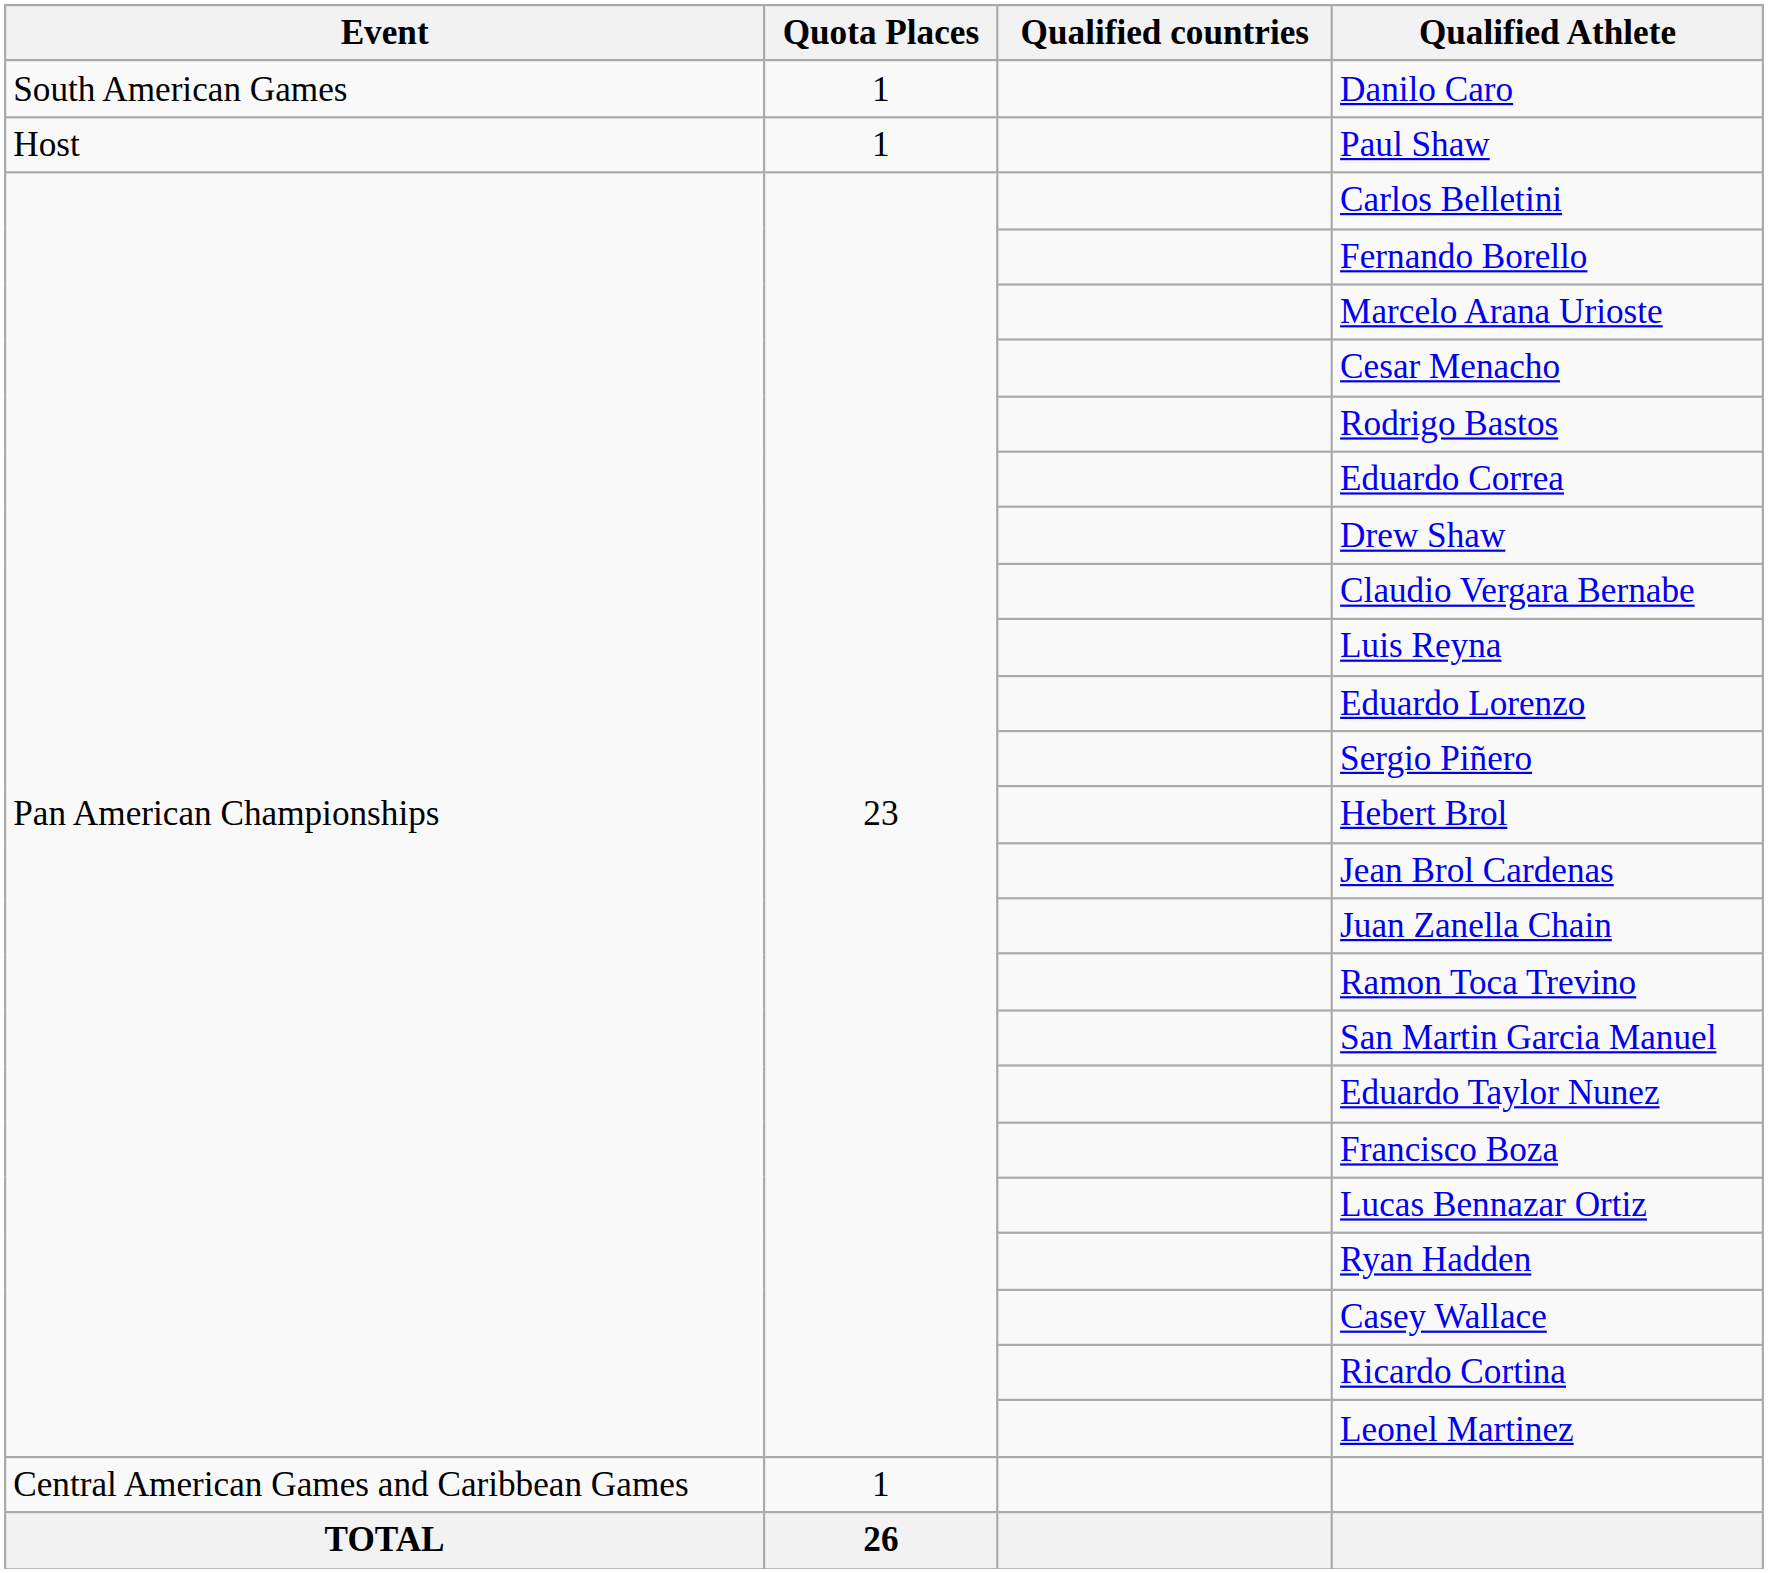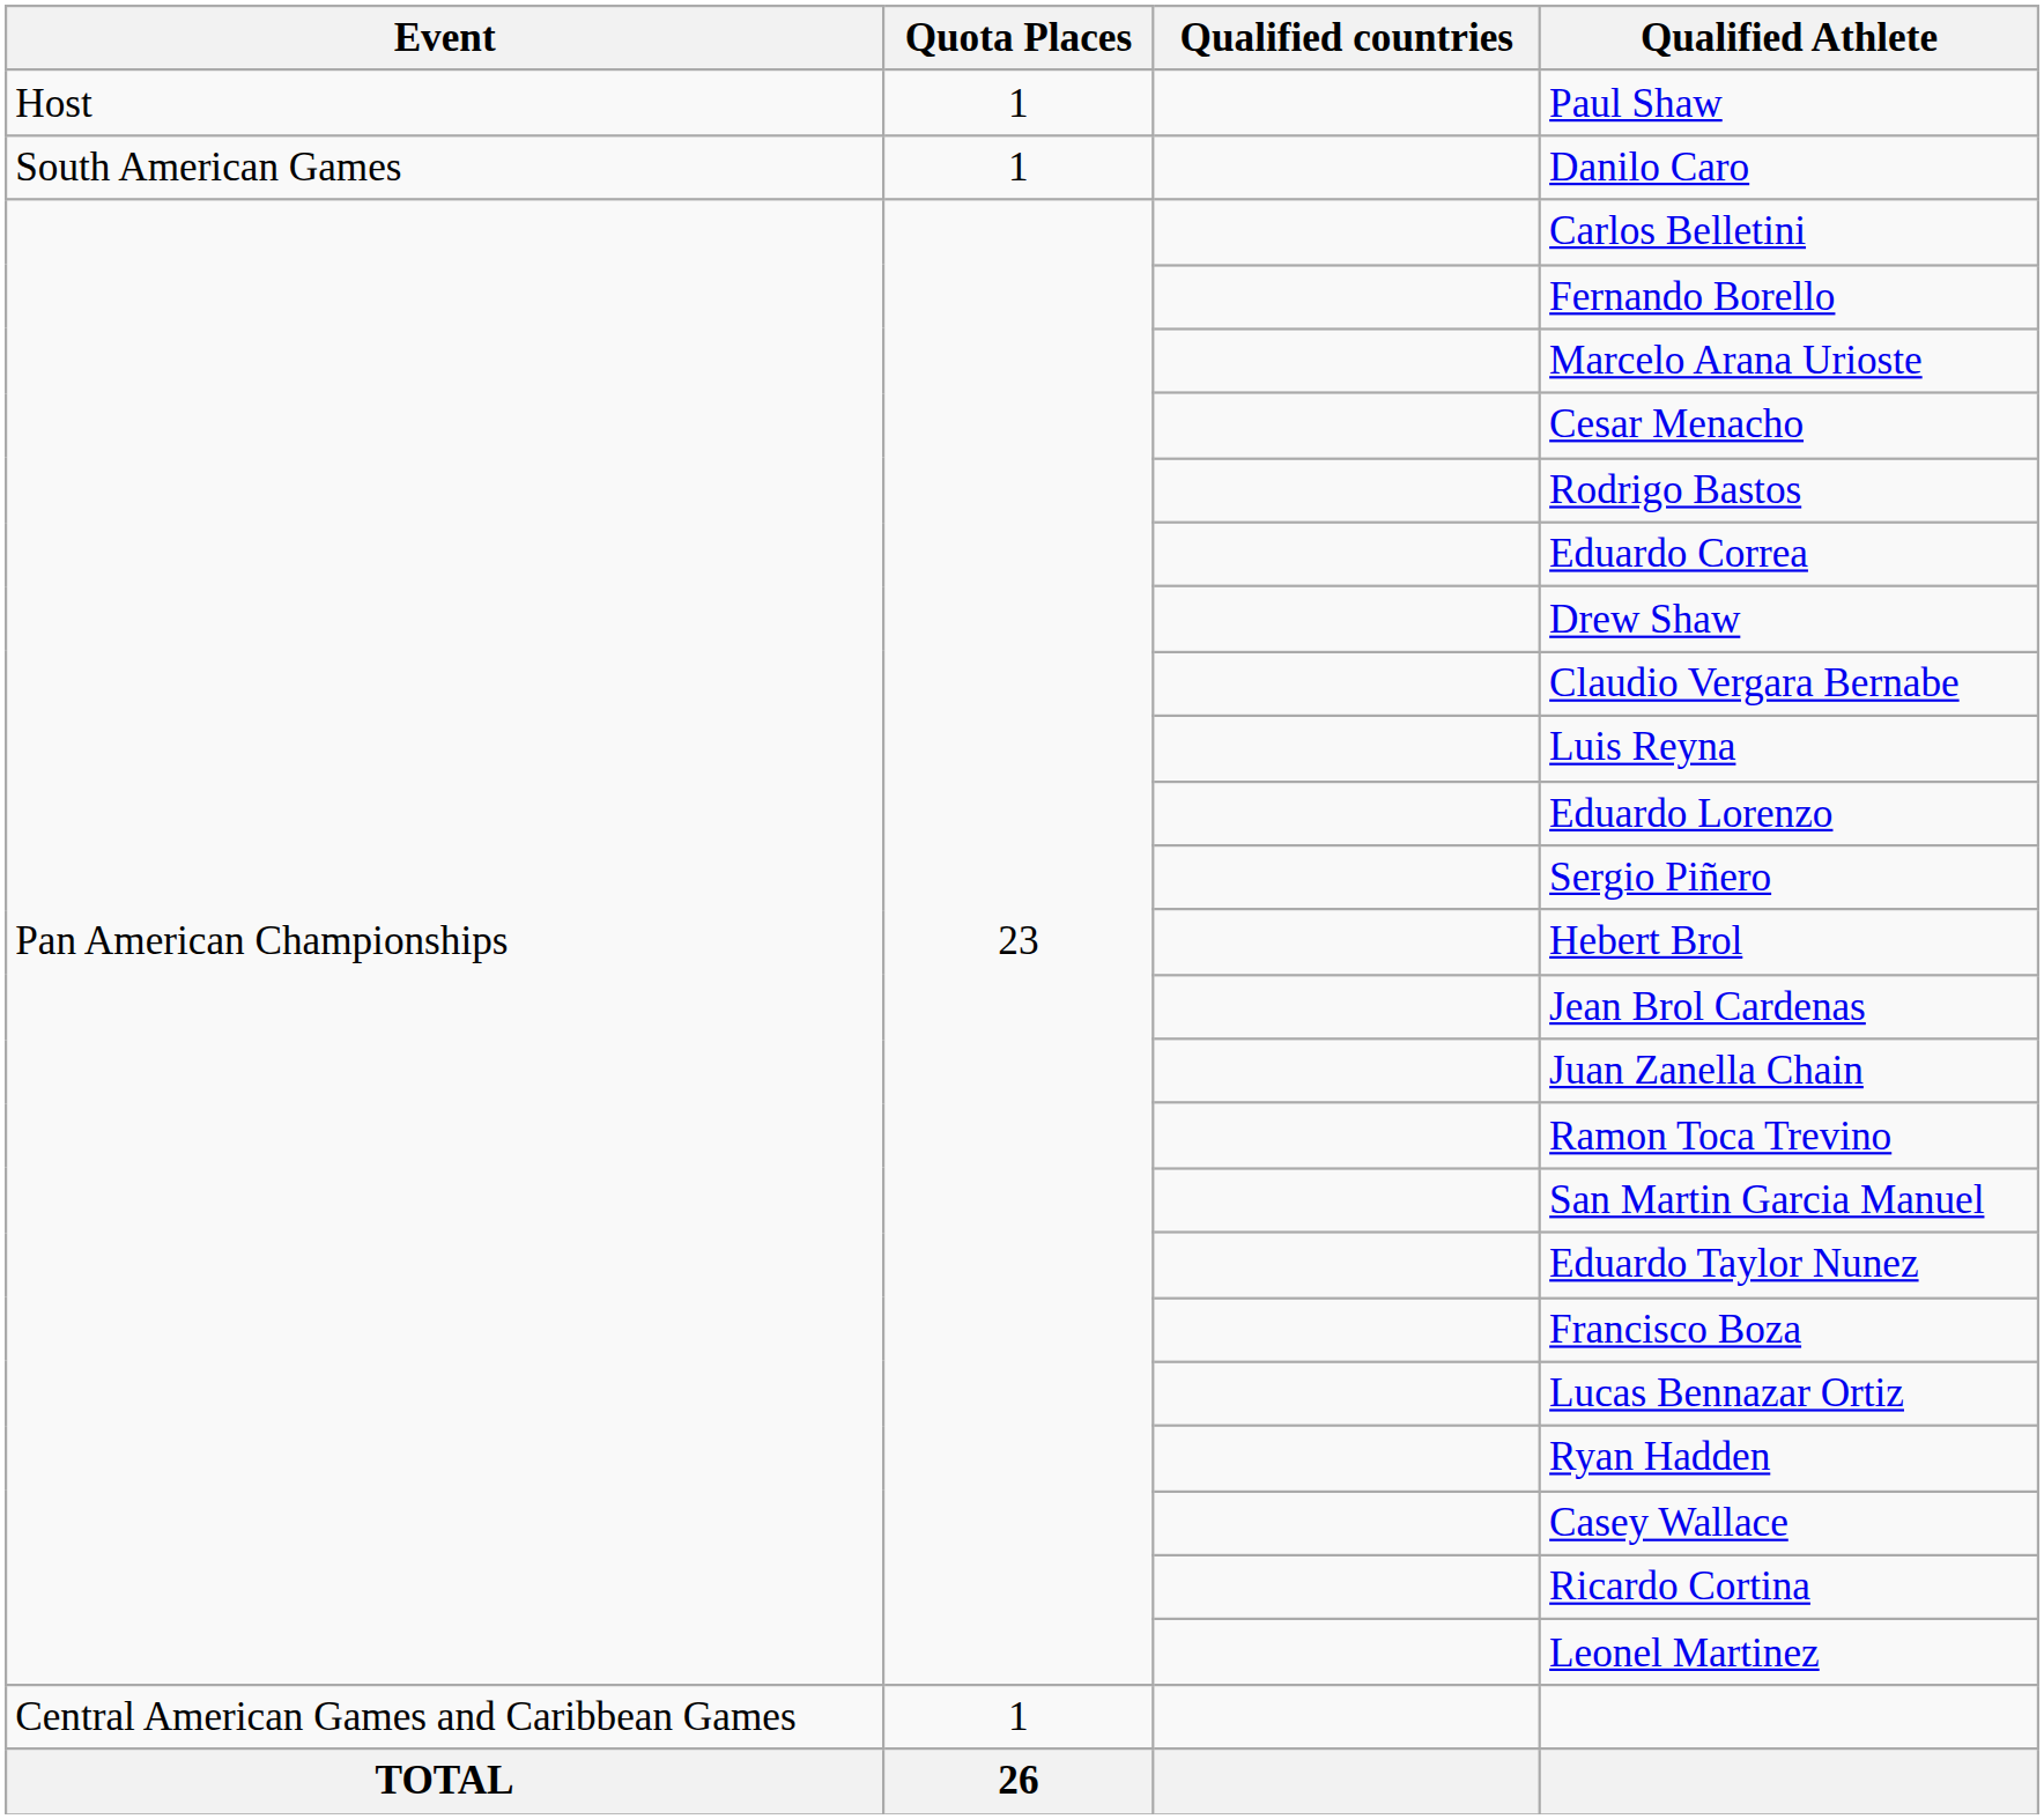 <table class=wikitable style="text-align:left" width=800>
 <tr>
 <th>Event</th>
 <th>Quota Places</th>
 <th>Qualified countries</th>
 <th>Qualified Athlete</th>
 </tr>
 <tr>
+<td>Host</td>
+<td align=center>1</td>
+<td></td>
+<td><a href='#'>Paul Shaw</a></td>
+</tr>
+<tr>
 <td>South American Games</td>
 <td align=center>1</td>
 <td></td>
 <td><a href='#'>Danilo Caro</a></td>
-</tr>
-<tr>
-<td>Host</td>
-<td align=center>1</td>
-<td></td>
-<td><a href='#'>Paul Shaw</a></td>
 </tr>
 <tr>
 <td rowspan="23">Pan American Championships</td>
 <td rowspan="23" align=center>23</td>
 <td></td>
 <td><a href='#'>Carlos Belletini</a></td>
 </tr>
 <tr>
 <td></td>
 <td><a href='#'>Fernando Borello</a></td>
 </tr>
 <tr>
 <td></td>
 <td><a href='#'>Marcelo Arana Urioste</a></td>
 </tr>
 <tr>
 <td></td>
 <td><a href='#'>Cesar Menacho</a></td>
 </tr>
 <tr>
 <td></td>
 <td><a href='#'>Rodrigo Bastos</a></td>
 </tr>
 <tr>
 <td></td>
 <td><a href='#'>Eduardo Correa</a></td>
 </tr>
 <tr>
 <td></td>
 <td><a href='#'>Drew Shaw</a></td>
 </tr>
 <tr>
 <td></td>
 <td><a href='#'>Claudio Vergara Bernabe</a></td>
 </tr>
 <tr>
 <td></td>
 <td><a href='#'>Luis Reyna</a></td>
 </tr>
 <tr>
 <td></td>
 <td><a href='#'>Eduardo Lorenzo</a></td>
 </tr>
 <tr>
 <td></td>
 <td><a href='#'>Sergio Piñero</a></td>
 </tr>
 <tr>
 <td></td>
 <td><a href='#'>Hebert Brol</a></td>
 </tr>
 <tr>
 <td></td>
 <td><a href='#'>Jean Brol Cardenas</a></td>
 </tr>
 <tr>
 <td></td>
 <td><a href='#'>Juan Zanella Chain</a></td>
 </tr>
 <tr>
 <td></td>
 <td><a href='#'>Ramon Toca Trevino</a></td>
 </tr>
 <tr>
 <td></td>
 <td><a href='#'>San Martin Garcia Manuel</a></td>
 </tr>
 <tr>
 <td></td>
 <td><a href='#'>Eduardo Taylor Nunez</a></td>
 </tr>
 <tr>
 <td></td>
 <td><a href='#'>Francisco Boza</a></td>
 </tr>
 <tr>
 <td></td>
 <td><a href='#'>Lucas Bennazar Ortiz</a></td>
 </tr>
 <tr>
 <td></td>
 <td><a href='#'>Ryan Hadden</a></td>
 </tr>
 <tr>
 <td></td>
 <td><a href='#'>Casey Wallace</a></td>
 </tr>
 <tr>
 <td></td>
 <td><a href='#'>Ricardo Cortina</a></td>
 </tr>
 <tr>
 <td></td>
 <td><a href='#'>Leonel Martinez</a></td>
 </tr>
 <tr>
 <td>Central American Games and Caribbean Games</td>
 <td align=center>1</td>
 <td></td>
 <td></td>
 </tr>
 <tr>
 <th>TOTAL</th>
 <th>26</th>
 <th></th>
 <th></th>
 </tr>
 </table>
